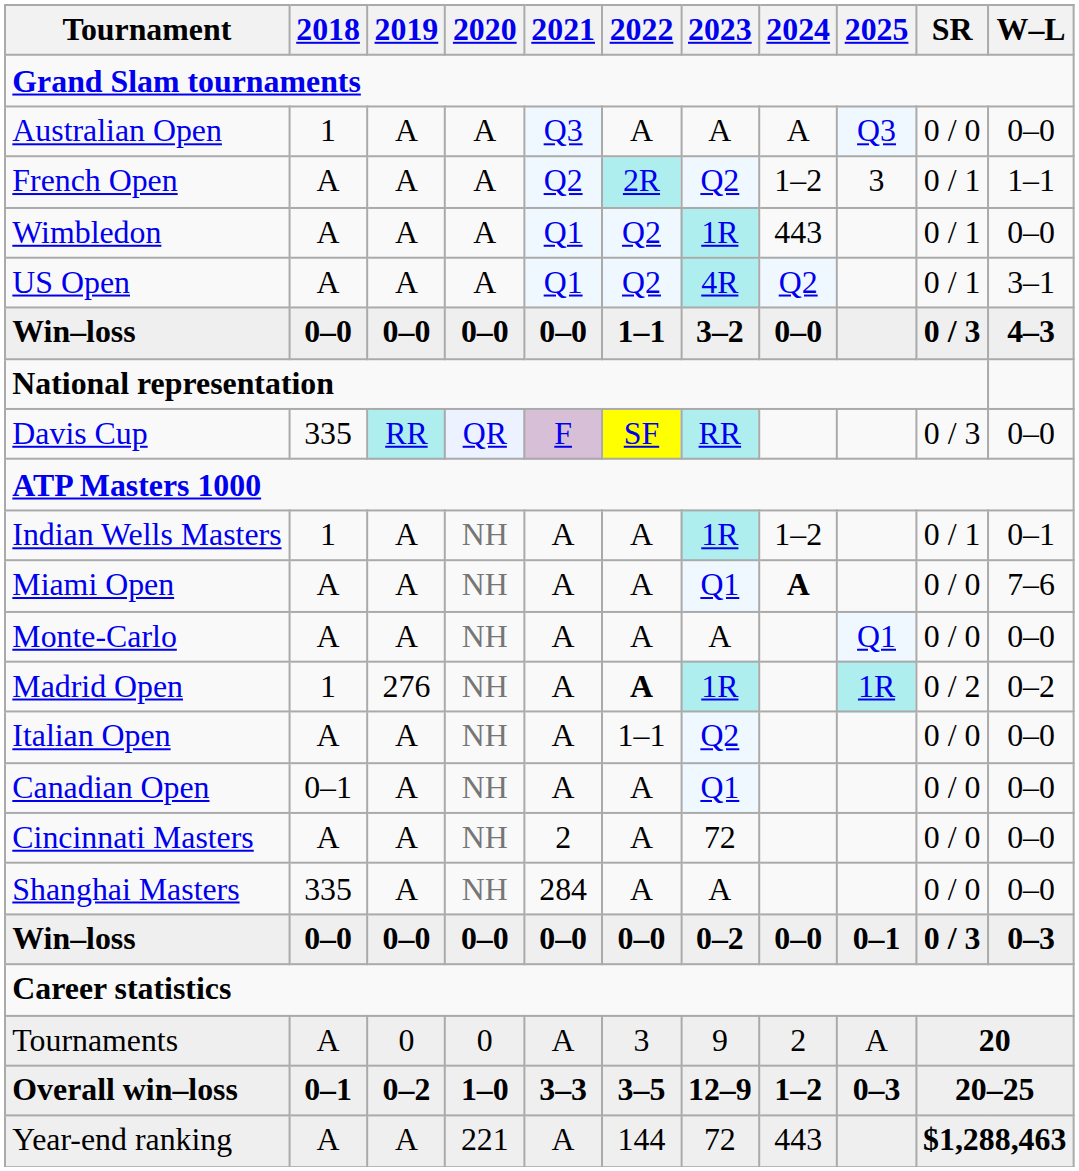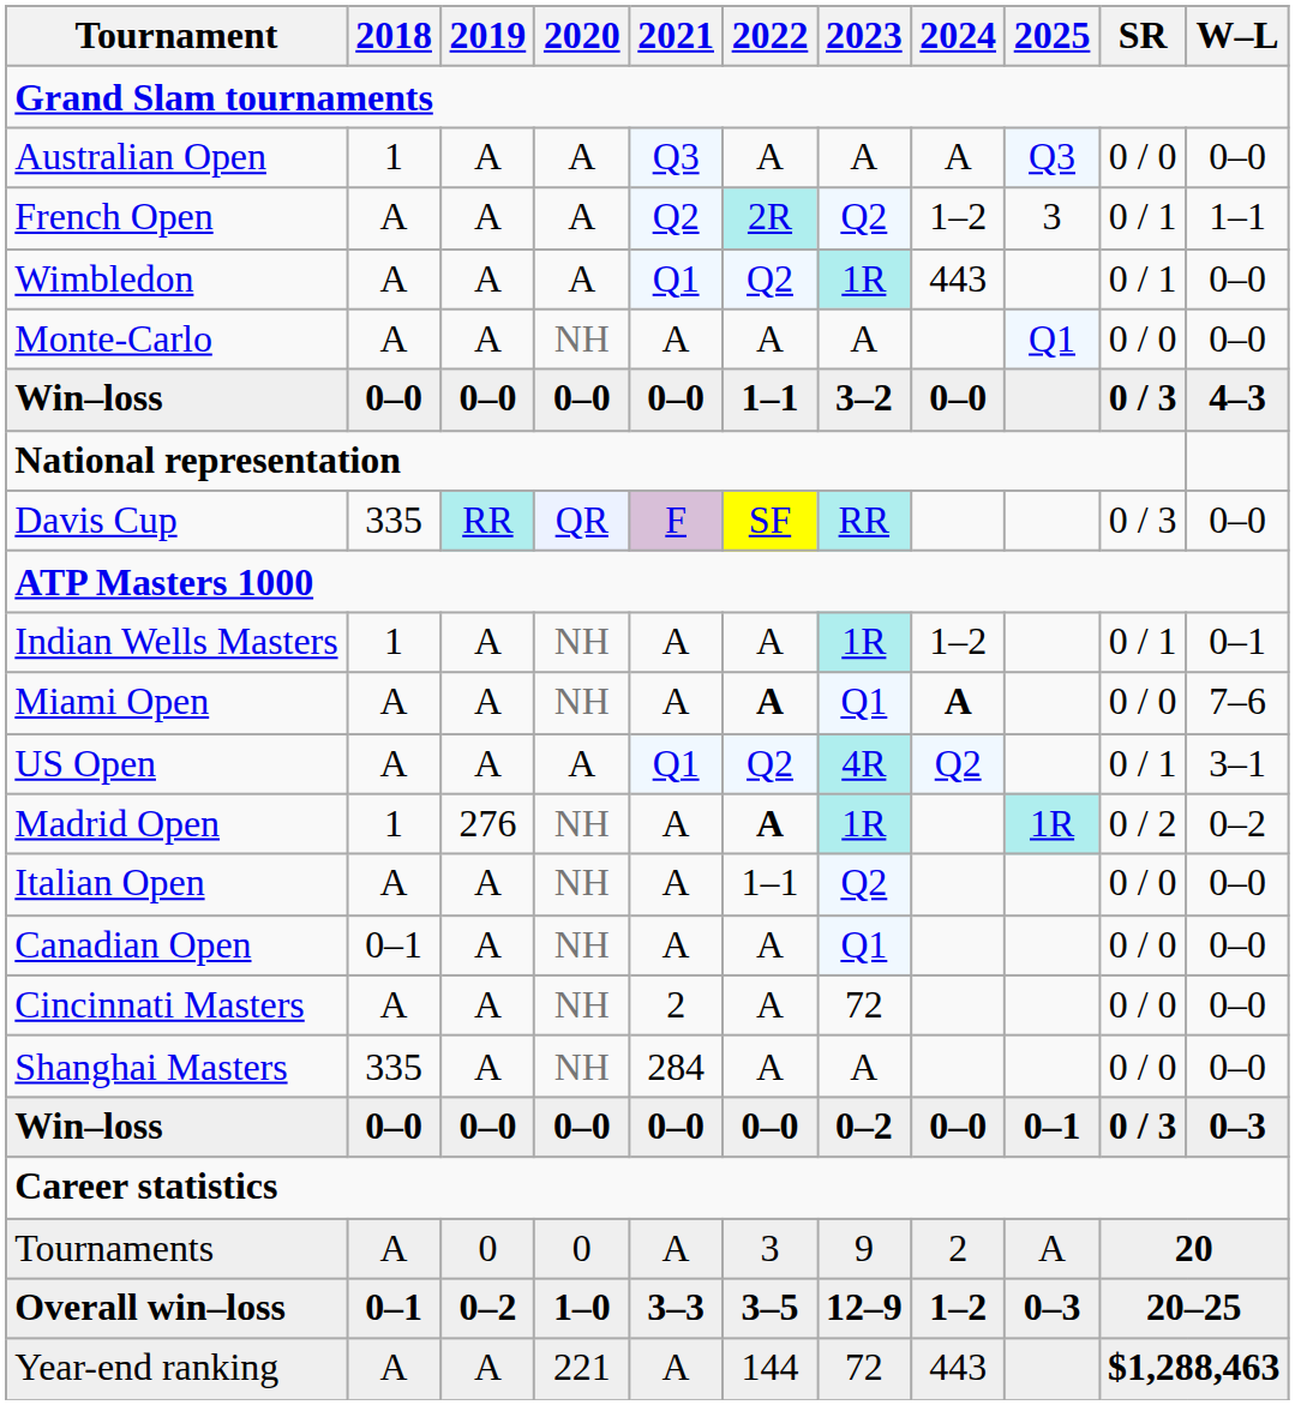 <table class=wikitable style=text-align:center>
 <tr>
 <th>Tournament</th>
 <th><a href='#'>2018</a></th>
 <th><a href='#'>2019</a></th>
 <th><a href='#'>2020</a></th>
 <th><a href='#'>2021</a></th>
 <th><a href='#'>2022</a></th>
 <th><a href='#'>2023</a></th>
 <th><a href='#'>2024</a></th>
 <th><a href='#'>2025</a></th>
 <th>SR</th>
 <th>W–L</th>
 </tr>
 <tr>
 <td colspan="11" align="left"><strong><a href='#'>Grand Slam tournaments</a></strong></td>
 </tr>
 <tr>
 <td align=left><a href='#'>Australian Open</a></td>
 <td>1</td>
 <td>A</td>
 <td>A</td>
 <td bgcolor=f0f8ff><a href='#'>Q3</a></td>
 <td>A</td>
 <td>A</td>
 <td>A</td>
 <td bgcolor=f0f8ff><a href='#'>Q3</a></td>
 <td>0 / 0</td>
 <td>0–0</td>
 </tr>
 <tr>
 <td align=left><a href='#'>French Open</a></td>
 <td>A</td>
 <td>A</td>
 <td>A</td>
 <td bgcolor=f0f8ff><a href='#'>Q2</a></td>
 <td bgcolor=afeeee><a href='#'>2R</a></td>
 <td bgcolor=f0f8ff><a href='#'>Q2</a></td>
 <td>1–2</td>
 <td>3</td>
 <td>0 / 1</td>
 <td>1–1</td>
 </tr>
 <tr>
 <td align=left><a href='#'>Wimbledon</a></td>
 <td>A</td>
 <td>A</td>
 <td>A</td>
 <td bgcolor=f0f8ff><a href='#'>Q1</a></td>
 <td bgcolor=f0f8ff><a href='#'>Q2</a></td>
 <td bgcolor=afeeee><a href='#'>1R</a></td>
 <td>443</td>
 <td></td>
 <td>0 / 1</td>
 <td>0–0</td>
 </tr>
 <tr>
-<td align=left><a href='#'>US Open</a></td>
+<td align=left><a href='#'>Monte-Carlo</a></td>
+<td>A</td>
+<td>A</td>
+<td style=color:#767676>NH</td>
 <td>A</td>
 <td>A</td>
 <td>A</td>
+<td></td>
 <td bgcolor=f0f8ff><a href='#'>Q1</a></td>
-<td bgcolor=f0f8ff><a href='#'>Q2</a></td>
-<td bgcolor=afeeee><a href='#'>4R</a></td>
-<td bgcolor=f0f8ff><a href='#'>Q2</a></td>
-<td></td>
-<td>0 / 1</td>
-<td>3–1</td>
+<td>0 / 0</td>
+<td>0–0</td>
 </tr>
 <tr style=font-weight:bold;background:#efefef>
 <td style=text-align:left>Win–loss</td>
 <td>0–0</td>
 <td>0–0</td>
 <td>0–0</td>
 <td>0–0</td>
 <td>1–1</td>
 <td>3–2</td>
 <td>0–0</td>
 <td></td>
 <td>0 / 3</td>
 <td>4–3</td>
 </tr>
 <tr>
 <td colspan="10" align="left"><strong>National representation</strong></td>
 </tr>
 <tr>
 <td align=left><a href='#'>Davis Cup</a></td>
 <td>335</td>
 <td bgcolor=afeeee><a href='#'>RR</a></td>
 <td bgcolor=ecf2ff><a href='#'>QR</a></td>
 <td bgcolor=thistle><a href='#'>F</a></td>
 <td bgcolor=yellow><a href='#'>SF</a></td>
 <td bgcolor=afeeee><a href='#'>RR</a></td>
 <td></td>
 <td></td>
 <td>0 / 3</td>
 <td>0–0</td>
 </tr>
 <tr>
 <td colspan="11" style="text-align:left"><strong><a href='#'>ATP Masters 1000</a></strong></td>
 </tr>
 <tr>
 <td align=left><a href='#'>Indian Wells Masters</a></td>
 <td>1</td>
 <td>A</td>
 <td style=color:#767676>NH</td>
 <td>A</td>
 <td>A</td>
 <td bgcolor=afeeee><a href='#'>1R</a></td>
 <td>1–2</td>
 <td></td>
 <td>0 / 1</td>
 <td>0–1</td>
 </tr>
 <tr>
 <td align=left><a href='#'>Miami Open</a></td>
 <td>A</td>
 <td>A</td>
 <td style=color:#767676>NH</td>
 <td>A</td>
-<td>A</td>
+<td><strong>A</strong></td>
 <td bgcolor=f0f8ff><a href='#'>Q1</a></td>
 <td><strong>A</strong></td>
 <td></td>
 <td>0 / 0</td>
 <td>7–6</td>
 </tr>
 <tr>
-<td align=left><a href='#'>Monte-Carlo</a></td>
-<td>A</td>
-<td>A</td>
-<td style=color:#767676>NH</td>
+<td align=left><a href='#'>US Open</a></td>
 <td>A</td>
 <td>A</td>
 <td>A</td>
+<td bgcolor=f0f8ff><a href='#'>Q1</a></td>
+<td bgcolor=f0f8ff><a href='#'>Q2</a></td>
+<td bgcolor=afeeee><a href='#'>4R</a></td>
+<td bgcolor=f0f8ff><a href='#'>Q2</a></td>
 <td></td>
-<td bgcolor=f0f8ff><a href='#'>Q1</a></td>
-<td>0 / 0</td>
-<td>0–0</td>
+<td>0 / 1</td>
+<td>3–1</td>
 </tr>
 <tr>
 <td align=left><a href='#'>Madrid Open</a></td>
 <td>1</td>
 <td>276</td>
 <td style=color:#767676>NH</td>
 <td>A</td>
 <td><strong>A</strong></td>
 <td bgcolor=afeeee><a href='#'>1R</a></td>
 <td></td>
 <td bgcolor=afeeee><a href='#'>1R</a></td>
 <td>0 / 2</td>
 <td>0–2</td>
 </tr>
 <tr>
 <td align=left><a href='#'>Italian Open</a></td>
 <td>A</td>
 <td>A</td>
 <td style=color:#767676>NH</td>
 <td>A</td>
 <td>1–1</td>
 <td bgcolor=f0f8ff><a href='#'>Q2</a></td>
 <td></td>
 <td></td>
 <td>0 / 0</td>
 <td>0–0</td>
 </tr>
 <tr>
 <td align=left><a href='#'>Canadian Open</a></td>
 <td>0–1</td>
 <td>A</td>
 <td style=color:#767676>NH</td>
 <td>A</td>
 <td>A</td>
 <td bgcolor=f0f8ff><a href='#'>Q1</a></td>
 <td></td>
 <td></td>
 <td>0 / 0</td>
 <td>0–0</td>
 </tr>
 <tr>
 <td align=left><a href='#'>Cincinnati Masters</a></td>
 <td>A</td>
 <td>A</td>
 <td style=color:#767676>NH</td>
 <td>2</td>
 <td>A</td>
 <td>72</td>
 <td></td>
 <td></td>
 <td>0 / 0</td>
 <td>0–0</td>
 </tr>
 <tr>
 <td align=left><a href='#'>Shanghai Masters</a></td>
 <td>335</td>
 <td>A</td>
 <td style=color:#767676>NH</td>
 <td>284</td>
 <td>A</td>
 <td>A</td>
 <td></td>
 <td></td>
 <td>0 / 0</td>
 <td>0–0</td>
 </tr>
 <tr style=font-weight:bold;background:#efefef>
 <td style=text-align:left>Win–loss</td>
 <td>0–0</td>
 <td>0–0</td>
 <td>0–0</td>
 <td>0–0</td>
 <td>0–0</td>
 <td>0–2</td>
 <td>0–0</td>
 <td>0–1</td>
 <td>0 / 3</td>
 <td>0–3</td>
 </tr>
 <tr>
 <td colspan="11" style="text-align:left"><strong>Career statistics</strong></td>
 </tr>
 <tr bgcolor=efefef>
 <td style=text-align:left>Tournaments</td>
 <td>A</td>
 <td>0</td>
 <td>0</td>
 <td>A</td>
 <td>3</td>
 <td>9</td>
 <td>2</td>
 <td>A</td>
 <td colspan="2"><strong>20</strong></td>
 </tr>
 <tr style=font-weight:bold;background:#efefef>
 <td style=text-align:left>Overall win–loss</td>
 <td>0–1</td>
 <td>0–2</td>
 <td>1–0</td>
 <td>3–3</td>
 <td>3–5</td>
 <td>12–9</td>
 <td>1–2</td>
 <td>0–3</td>
 <td colspan="2">20–25</td>
 </tr>
 <tr bgcolor=efefef>
 <td style=text-align:left>Year-end ranking</td>
 <td>A</td>
 <td>A</td>
 <td>221</td>
 <td>A</td>
 <td>144</td>
 <td>72</td>
 <td>443</td>
 <td></td>
 <td colspan="2"><strong>$1,288,463</strong></td>
 </tr>
 </table>
